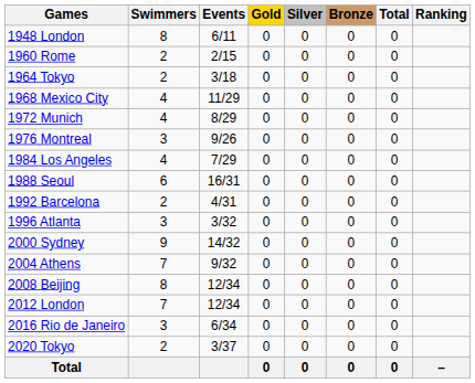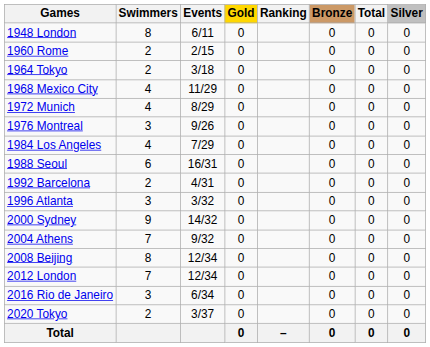 <table class="wikitable sortable" style="text-align:center">
 <tr>
 <th>Games</th>
 <th>Swimmers</th>
 <th>Events</th>
 <th style="background-color:gold;">Gold</th>
-<th style="background-color:silver;">Silver</th>
+<th>Ranking</th>
 <th style="background-color:#c96;">Bronze</th>
 <th>Total</th>
-<th>Ranking</th>
+<th style="background-color:silver;">Silver</th>
 </tr>
 <tr>
 <td align=left><a href='#'>1948 London</a></td>
 <td>8</td>
 <td>6/11</td>
 <td>0</td>
+<td></td>
 <td>0</td>
 <td>0</td>
 <td>0</td>
-<td></td>
 </tr>
 <tr>
 <td align=left><a href='#'>1960 Rome</a></td>
 <td>2</td>
 <td>2/15</td>
 <td>0</td>
+<td></td>
 <td>0</td>
 <td>0</td>
 <td>0</td>
-<td></td>
 </tr>
 <tr>
 <td align=left><a href='#'>1964 Tokyo</a></td>
 <td>2</td>
 <td>3/18</td>
 <td>0</td>
+<td></td>
 <td>0</td>
 <td>0</td>
 <td>0</td>
-<td></td>
 </tr>
 <tr>
 <td align=left><a href='#'>1968 Mexico City</a></td>
 <td>4</td>
 <td>11/29</td>
 <td>0</td>
+<td></td>
 <td>0</td>
 <td>0</td>
 <td>0</td>
-<td></td>
 </tr>
 <tr>
 <td align=left><a href='#'>1972 Munich</a></td>
 <td>4</td>
 <td>8/29</td>
 <td>0</td>
+<td></td>
 <td>0</td>
 <td>0</td>
 <td>0</td>
-<td></td>
 </tr>
 <tr>
 <td align=left><a href='#'>1976 Montreal</a></td>
 <td>3</td>
 <td>9/26</td>
 <td>0</td>
+<td></td>
 <td>0</td>
 <td>0</td>
 <td>0</td>
-<td></td>
 </tr>
 <tr>
 <td align=left><a href='#'>1984 Los Angeles</a></td>
 <td>4</td>
 <td>7/29</td>
 <td>0</td>
+<td></td>
 <td>0</td>
 <td>0</td>
 <td>0</td>
-<td></td>
 </tr>
 <tr>
 <td align=left><a href='#'>1988 Seoul</a></td>
 <td>6</td>
 <td>16/31</td>
 <td>0</td>
+<td></td>
 <td>0</td>
 <td>0</td>
 <td>0</td>
-<td></td>
 </tr>
 <tr>
 <td align=left><a href='#'>1992 Barcelona</a></td>
 <td>2</td>
 <td>4/31</td>
 <td>0</td>
+<td></td>
 <td>0</td>
 <td>0</td>
 <td>0</td>
-<td></td>
 </tr>
 <tr>
 <td align=left><a href='#'>1996 Atlanta</a></td>
 <td>3</td>
 <td>3/32</td>
 <td>0</td>
+<td></td>
 <td>0</td>
 <td>0</td>
 <td>0</td>
-<td></td>
 </tr>
 <tr>
 <td align=left><a href='#'>2000 Sydney</a></td>
 <td>9</td>
 <td>14/32</td>
 <td>0</td>
+<td></td>
 <td>0</td>
 <td>0</td>
 <td>0</td>
-<td></td>
 </tr>
 <tr>
 <td align=left><a href='#'>2004 Athens</a></td>
 <td>7</td>
 <td>9/32</td>
 <td>0</td>
+<td></td>
 <td>0</td>
 <td>0</td>
 <td>0</td>
-<td></td>
 </tr>
 <tr>
 <td align=left><a href='#'>2008 Beijing</a></td>
 <td>8</td>
 <td>12/34</td>
 <td>0</td>
+<td></td>
 <td>0</td>
 <td>0</td>
 <td>0</td>
-<td></td>
 </tr>
 <tr>
 <td align=left><a href='#'>2012 London</a></td>
 <td>7</td>
 <td>12/34</td>
 <td>0</td>
+<td></td>
 <td>0</td>
 <td>0</td>
 <td>0</td>
-<td></td>
 </tr>
 <tr>
 <td align=left><a href='#'>2016 Rio de Janeiro</a></td>
 <td>3</td>
 <td>6/34</td>
 <td>0</td>
+<td></td>
 <td>0</td>
 <td>0</td>
 <td>0</td>
-<td></td>
 </tr>
 <tr>
 <td align=left><a href='#'>2020 Tokyo</a></td>
 <td>2</td>
 <td>3/37</td>
 <td>0</td>
+<td></td>
 <td>0</td>
 <td>0</td>
 <td>0</td>
-<td></td>
 </tr>
 <tr>
 <th>Total</th>
 <th></th>
 <th></th>
 <th>0</th>
+<th>–</th>
 <th>0</th>
 <th>0</th>
 <th>0</th>
-<th>–</th>
 </tr>
 </table>
